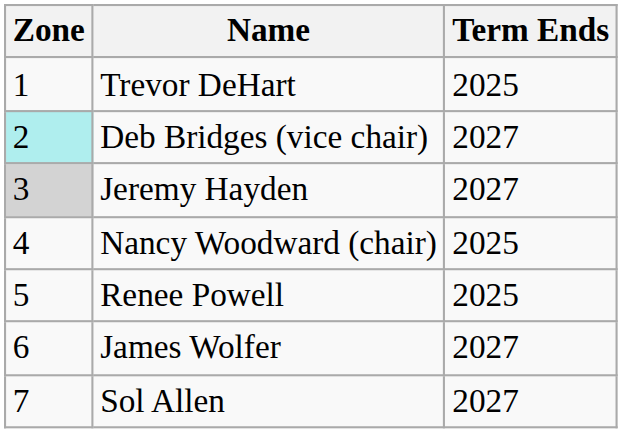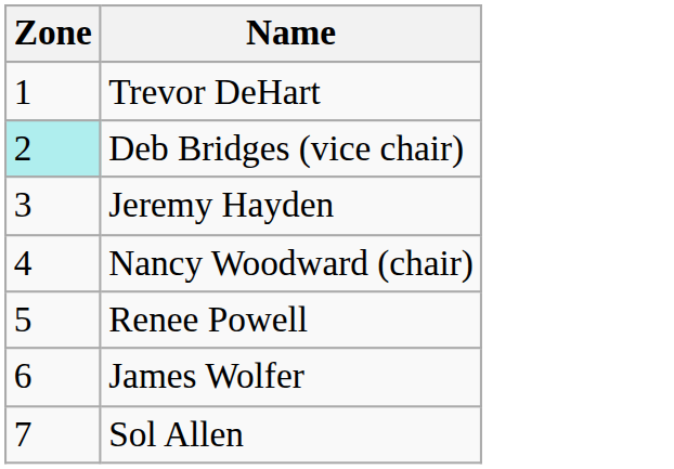 <table class="wikitable">
 <tr>
 <th>Zone</th>
 <th>Name</th>
-<th>Term Ends</th>
 </tr>
 <tr>
 <td>1</td>
 <td>Trevor DeHart</td>
-<td>2025</td>
 </tr>
 <tr>
 <td style="background: paleturquoise;">2</td>
 <td>Deb Bridges (vice chair)</td>
-<td>2027</td>
 </tr>
 <tr>
-<td style="background: lightgrey;">3</td>
+<td>3</td>
 <td>Jeremy Hayden</td>
-<td>2027</td>
 </tr>
 <tr>
 <td>4</td>
 <td>Nancy Woodward (chair)</td>
-<td>2025</td>
 </tr>
 <tr>
 <td>5</td>
 <td>Renee Powell</td>
-<td>2025</td>
 </tr>
 <tr>
 <td>6</td>
 <td>James Wolfer</td>
-<td>2027</td>
 </tr>
 <tr>
 <td>7</td>
 <td>Sol Allen</td>
-<td>2027</td>
 </tr>
 </table>
